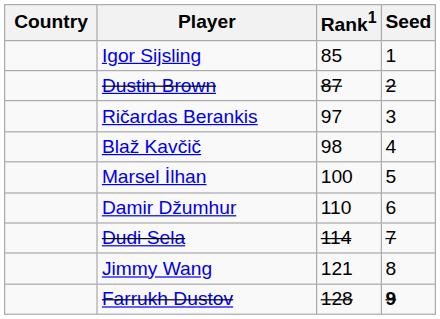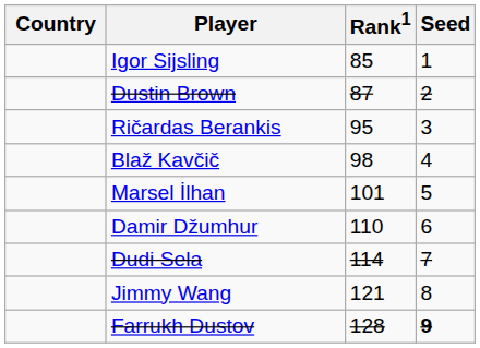 <table class="sortable wikitable">
 <tr>
 <th width="70">Country</th>
 <th width="175">Player</th>
 <th>Rank<sup>1</sup></th>
 <th>Seed</th>
 </tr>
 <tr>
 <td></td>
 <td><a href='#'>Igor Sijsling</a></td>
 <td>85</td>
 <td>1</td>
 </tr>
 <tr>
 <td><s></s></td>
 <td><s><a href='#'>Dustin Brown</a></s></td>
 <td><s>87</s></td>
 <td><s>2</s></td>
 </tr>
 <tr>
 <td></td>
 <td><a href='#'>Ričardas Berankis</a></td>
-<td>97</td>
+<td>95</td>
 <td>3</td>
 </tr>
 <tr>
 <td></td>
 <td><a href='#'>Blaž Kavčič</a></td>
 <td>98</td>
 <td>4</td>
 </tr>
 <tr>
 <td></td>
 <td><a href='#'>Marsel İlhan</a></td>
-<td>100</td>
+<td>101</td>
 <td>5</td>
 </tr>
 <tr>
 <td></td>
 <td><a href='#'>Damir Džumhur</a></td>
 <td>110</td>
 <td>6</td>
 </tr>
 <tr>
 <td><s></s></td>
 <td><s><a href='#'>Dudi Sela</a></s></td>
 <td><s>114</s></td>
 <td><s>7</s></td>
 </tr>
 <tr>
 <td></td>
 <td><a href='#'>Jimmy Wang</a></td>
 <td>121</td>
 <td>8</td>
 </tr>
 <tr>
 <td><s></s></td>
 <td><s><a href='#'>Farrukh Dustov</a></s></td>
 <td><s>128</s></td>
 <td><strong><s>9</s></strong></td>
 </tr>
 </table>
